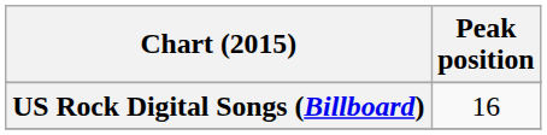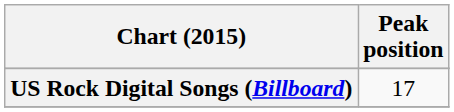 <table class="wikitable sortable plainrowheaders">
 <tr>
 <th scope="col">Chart (2015)</th>
 <th scope="col">Peak<br>position</th>
 </tr>
 <tr>
 </tr>
 <tr>
 </tr>
 <tr>
 <th scope="row">US Rock Digital Songs (<em><a href='#'>Billboard</a></em>)</th>
-<td style="text-align:center;">16</td>
+<td style="text-align:center;">17</td>
 </tr>
 <tr>
 </tr>
 </table>
